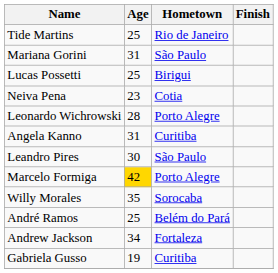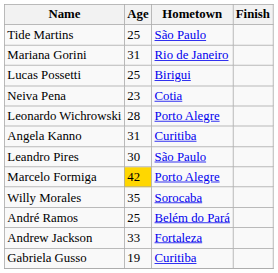 <table class="wikitable sortable">
 <tr>
 <th>Name</th>
 <th>Age</th>
 <th>Hometown</th>
 <th>Finish</th>
 </tr>
 <tr>
 <td>Tide Martins</td>
 <td>25</td>
-<td><a href='#'>Rio de Janeiro</a></td>
+<td><a href='#'>São Paulo</a></td>
 <td></td>
 </tr>
 <tr>
 <td>Mariana Gorini</td>
 <td>31</td>
-<td><a href='#'>São Paulo</a></td>
+<td><a href='#'>Rio de Janeiro</a></td>
 <td></td>
 </tr>
 <tr>
 <td>Lucas Possetti</td>
 <td>25</td>
 <td><a href='#'>Birigui</a></td>
 <td></td>
 </tr>
 <tr>
 <td>Neiva Pena</td>
 <td>23</td>
 <td><a href='#'>Cotia</a></td>
 <td></td>
 </tr>
 <tr>
 <td>Leonardo Wichrowski</td>
 <td>28</td>
 <td><a href='#'>Porto Alegre</a></td>
 <td></td>
 </tr>
 <tr>
 <td>Angela Kanno</td>
 <td>31</td>
 <td><a href='#'>Curitiba</a></td>
 <td></td>
 </tr>
 <tr>
 <td>Leandro Pires</td>
 <td>30</td>
 <td><a href='#'>São Paulo</a></td>
 <td></td>
 </tr>
 <tr>
 <td>Marcelo Formiga</td>
 <td style="background: gold;">42</td>
 <td><a href='#'>Porto Alegre</a></td>
 <td></td>
 </tr>
 <tr>
 <td>Willy Morales</td>
 <td>35</td>
 <td><a href='#'>Sorocaba</a></td>
 <td></td>
 </tr>
 <tr>
 <td>André Ramos</td>
 <td>25</td>
 <td><a href='#'>Belém do Pará</a></td>
 <td></td>
 </tr>
 <tr>
 <td>Andrew Jackson</td>
-<td>34</td>
+<td>33</td>
 <td><a href='#'>Fortaleza</a></td>
 <td></td>
 </tr>
 <tr>
 <td>Gabriela Gusso</td>
 <td>19</td>
 <td><a href='#'>Curitiba</a></td>
 <td></td>
 </tr>
 <tr>
 </tr>
 </table>
